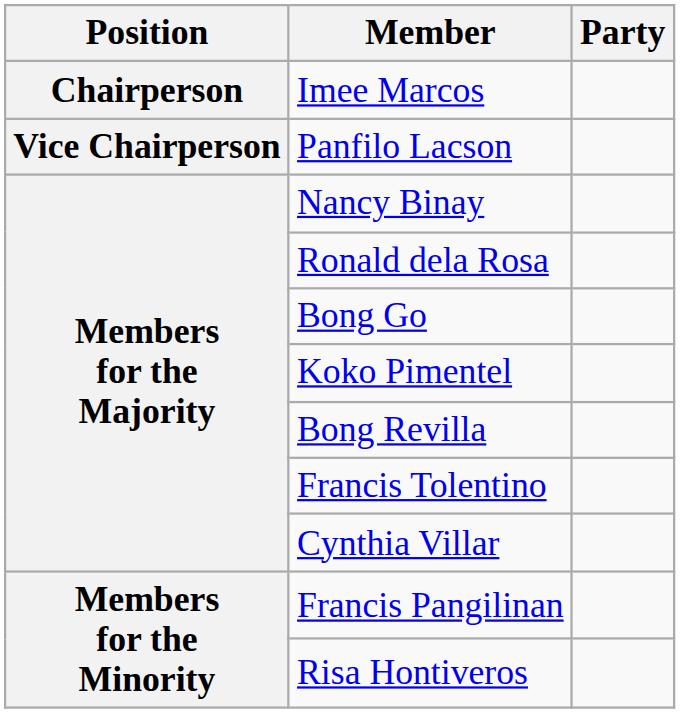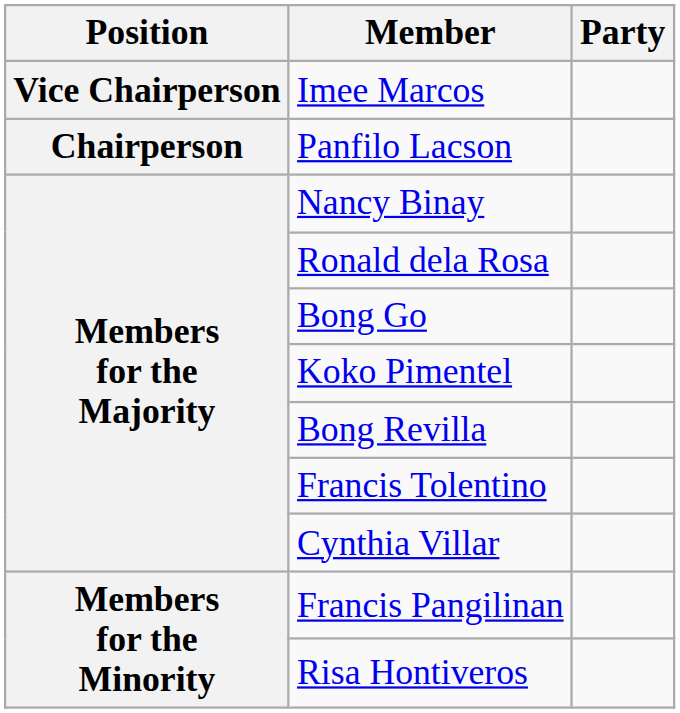 <table class="wikitable">
 <tr>
 <th>Position</th>
 <th>Member</th>
 <th colspan="2">Party</th>
 </tr>
 <tr>
-<th><strong>Chairperson</strong></th>
+<th><strong>Vice Chairperson</strong></th>
 <td><a href='#'>Imee Marcos</a></td>
 <td></td>
 </tr>
 <tr>
-<th><strong>Vice Chairperson</strong></th>
+<th><strong>Chairperson</strong></th>
 <td><a href='#'>Panfilo Lacson</a></td>
 <td></td>
 </tr>
 <tr>
 <th rowspan="7"><strong>Members</strong><br><strong>for the</strong><br><strong>Majority</strong></th>
 <td><a href='#'>Nancy Binay</a></td>
 <td></td>
 </tr>
 <tr>
 <td><a href='#'>Ronald dela Rosa</a></td>
 <td></td>
 </tr>
 <tr>
 <td><a href='#'>Bong Go</a></td>
 <td></td>
 </tr>
 <tr>
 <td><a href='#'>Koko Pimentel</a></td>
 <td></td>
 </tr>
 <tr>
 <td><a href='#'>Bong Revilla</a></td>
 <td></td>
 </tr>
 <tr>
 <td><a href='#'>Francis Tolentino</a></td>
 <td></td>
 </tr>
 <tr>
 <td><a href='#'>Cynthia Villar</a></td>
 <td></td>
 </tr>
 <tr>
 <th rowspan=2><strong>Members</strong><br><strong>for the</strong><br><strong>Minority</strong></th>
 <td><a href='#'>Francis Pangilinan</a></td>
 <td></td>
 </tr>
 <tr>
 <td><a href='#'>Risa Hontiveros</a></td>
 <td></td>
 </tr>
 </table>
